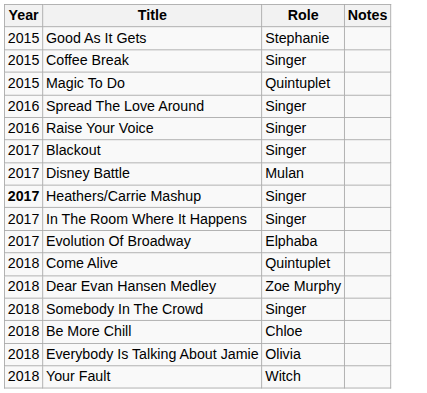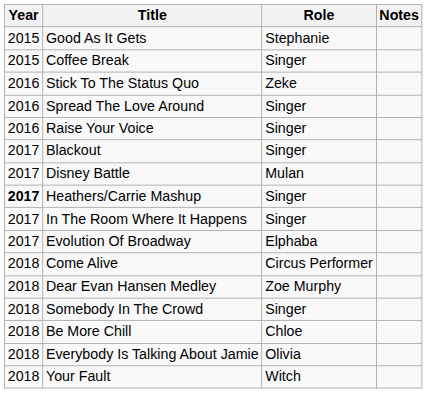 <table class="wikitable">
 <tr>
 <th>Year</th>
 <th>Title</th>
 <th>Role</th>
 <th>Notes</th>
 </tr>
 <tr>
 <td>2015</td>
 <td>Good As It Gets</td>
 <td>Stephanie</td>
 <td></td>
 </tr>
 <tr>
 <td>2015</td>
 <td>Coffee Break</td>
 <td>Singer</td>
 <td></td>
 </tr>
 <tr>
-<td>2015</td>
-<td>Magic To Do</td>
-<td>Quintuplet</td>
+<td>2016</td>
+<td>Stick To The Status Quo</td>
+<td>Zeke</td>
 <td></td>
 </tr>
 <tr>
 <td>2016</td>
 <td>Spread The Love Around</td>
 <td>Singer</td>
 <td></td>
 </tr>
 <tr>
 <td>2016</td>
 <td>Raise Your Voice</td>
 <td>Singer</td>
 <td></td>
 </tr>
 <tr>
 <td>2017</td>
 <td>Blackout</td>
 <td>Singer</td>
 <td></td>
 </tr>
 <tr>
 <td>2017</td>
 <td>Disney Battle</td>
 <td>Mulan</td>
 <td></td>
 </tr>
 <tr>
 <td><strong>2017</strong></td>
 <td>Heathers/Carrie Mashup</td>
 <td>Singer</td>
 <td></td>
 </tr>
 <tr>
 <td>2017</td>
 <td>In The Room Where It Happens</td>
 <td>Singer</td>
 <td></td>
 </tr>
 <tr>
 <td>2017</td>
 <td>Evolution Of Broadway</td>
 <td>Elphaba</td>
 <td></td>
 </tr>
 <tr>
 <td>2018</td>
 <td>Come Alive</td>
-<td>Quintuplet</td>
+<td>Circus Performer</td>
 <td></td>
 </tr>
 <tr>
 <td>2018</td>
 <td>Dear Evan Hansen Medley</td>
 <td>Zoe Murphy</td>
 <td></td>
 </tr>
 <tr>
 <td>2018</td>
 <td>Somebody In The Crowd</td>
 <td>Singer</td>
 <td></td>
 </tr>
 <tr>
 <td>2018</td>
 <td>Be More Chill</td>
 <td>Chloe</td>
 <td></td>
 </tr>
 <tr>
 <td>2018</td>
 <td>Everybody Is Talking About Jamie</td>
 <td>Olivia</td>
 <td></td>
 </tr>
 <tr>
 <td>2018</td>
 <td>Your Fault</td>
 <td>Witch</td>
 <td></td>
 </tr>
 </table>
